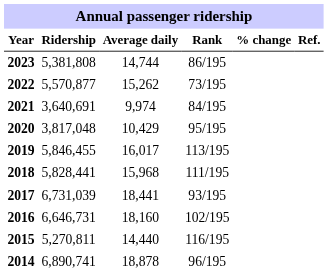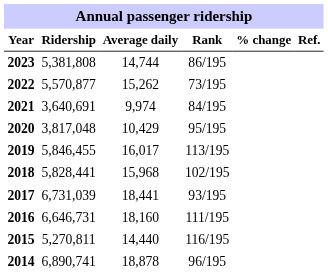 <table class="toccolours" cellpadding="4" cellspacing="0" style="text-align:right;">
 <tr>
 <th colspan="6"  style="background-color:#ccf; background-color:#ccf; font-size:110%; text-align:center;">Annual passenger ridership</th>
 </tr>
 <tr style="font-size:95%; text-align:center">
 <th style="border-bottom:1px solid black">Year</th>
 <th style="border-bottom:1px solid black">Ridership</th>
 <th style="border-bottom:1px solid black">Average daily</th>
 <th style="border-bottom:1px solid black">Rank</th>
 <th style="border-bottom:1px solid black">% change</th>
 <th style="border-bottom:1px solid black">Ref.</th>
 </tr>
 <tr style="text-align:center;">
 <td><strong>2023</strong></td>
 <td>5,381,808</td>
 <td>14,744</td>
 <td>86/195</td>
 <td></td>
 <td></td>
 </tr>
 <tr style="text-align:center;">
 <td><strong>2022</strong></td>
 <td>5,570,877</td>
 <td>15,262</td>
 <td>73/195</td>
 <td></td>
 <td></td>
 </tr>
 <tr style="text-align:center;">
 <td><strong>2021</strong></td>
 <td>3,640,691</td>
 <td>9,974</td>
 <td>84/195</td>
 <td></td>
 <td></td>
 </tr>
 <tr style="text-align:center;">
 <td><strong>2020</strong></td>
 <td>3,817,048</td>
 <td>10,429</td>
 <td>95/195</td>
 <td></td>
 <td></td>
 </tr>
 <tr style="text-align:center;">
 <td><strong>2019</strong></td>
 <td>5,846,455</td>
 <td>16,017</td>
 <td>113/195</td>
 <td></td>
 <td></td>
 </tr>
 <tr style="text-align:center;">
 <td><strong>2018</strong></td>
 <td>5,828,441</td>
 <td>15,968</td>
-<td>111/195</td>
+<td>102/195</td>
 <td></td>
 <td></td>
 </tr>
 <tr style="text-align:center;">
 <td><strong>2017</strong></td>
 <td>6,731,039</td>
 <td>18,441</td>
 <td>93/195</td>
 <td></td>
 <td></td>
 </tr>
 <tr style="text-align:center;">
 <td><strong>2016</strong></td>
 <td>6,646,731</td>
 <td>18,160</td>
-<td>102/195</td>
+<td>111/195</td>
 <td></td>
 <td></td>
 </tr>
 <tr style="text-align:center;">
 <td><strong>2015</strong></td>
 <td>5,270,811</td>
 <td>14,440</td>
 <td>116/195</td>
 <td></td>
 <td></td>
 </tr>
 <tr style="text-align:center;">
 <td><strong>2014</strong></td>
 <td>6,890,741</td>
 <td>18,878</td>
 <td>96/195</td>
 <td></td>
 <td></td>
 </tr>
 </table>
